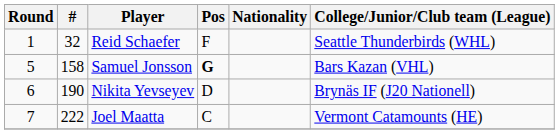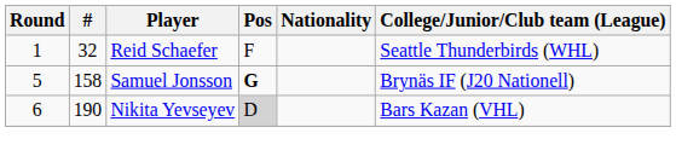 <table class="wikitable">
 <tr>
 <th>Round</th>
 <th>#</th>
 <th>Player</th>
 <th>Pos</th>
 <th>Nationality</th>
 <th>College/Junior/Club team (League)</th>
 </tr>
 <tr>
 <td style="text-align:center;">1</td>
 <td style="text-align:center;">32</td>
 <td><a href='#'>Reid Schaefer</a></td>
 <td>F</td>
 <td></td>
 <td><a href='#'>Seattle Thunderbirds</a> (<a href='#'>WHL</a>)</td>
 </tr>
 <tr>
 <td style="text-align:center;">5</td>
 <td style="text-align:center;">158</td>
 <td><a href='#'>Samuel Jonsson</a></td>
 <td><strong>G</strong></td>
 <td></td>
-<td><a href='#'>Bars Kazan</a> (<a href='#'>VHL</a>)</td>
+<td><a href='#'>Brynäs IF</a> (<a href='#'>J20 Nationell</a>)</td>
 </tr>
 <tr>
 <td style="text-align:center;">6</td>
 <td style="text-align:center;">190</td>
 <td><a href='#'>Nikita Yevseyev</a></td>
-<td>D</td>
+<td style="background: lightgrey;">D</td>
 <td></td>
-<td><a href='#'>Brynäs IF</a> (<a href='#'>J20 Nationell</a>)</td>
-</tr>
-<tr>
-<td style="text-align:center;">7</td>
-<td style="text-align:center;">222</td>
-<td><a href='#'>Joel Maatta</a></td>
-<td>C</td>
-<td></td>
-<td><a href='#'>Vermont Catamounts</a> (<a href='#'>HE</a>)</td>
+<td><a href='#'>Bars Kazan</a> (<a href='#'>VHL</a>)</td>
 </tr>
 <tr>
 </tr>
 </table>
